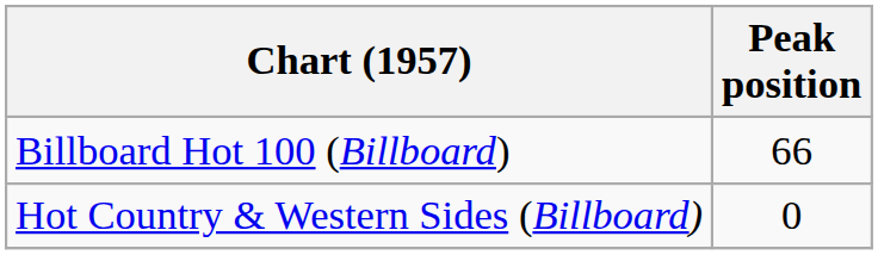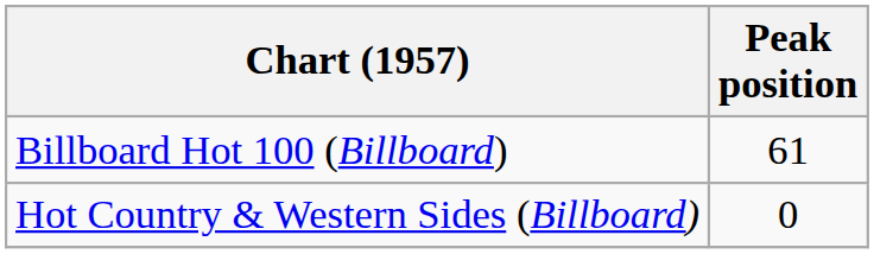 <table class="wikitable sortable">
 <tr>
 <th align="left">Chart (1957)</th>
 <th align="center">Peak<br>position</th>
 </tr>
 <tr>
 <td aligne="left"><a href='#'>Billboard Hot 100</a> (<em><a href='#'>Billboard</a></em>)</td>
-<td align="center">66</td>
+<td align="center">61</td>
 </tr>
 <tr>
 <td align="left"><a href='#'>Hot Country & Western Sides</a> (<em><a href='#'>Billboard</a>)</em></td>
 <td align="center">0</td>
 </tr>
 <tr>
 </tr>
 </table>
